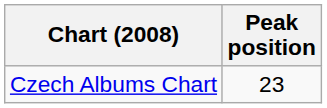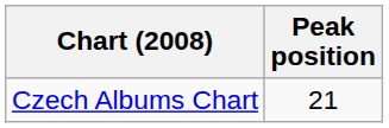 <table class="wikitable">
 <tr>
 <th>Chart (2008)</th>
 <th>Peak<br>position</th>
 </tr>
 <tr>
 <td><a href='#'>Czech Albums Chart</a></td>
-<td align="center">23</td>
+<td align="center">21</td>
 </tr>
 </table>
